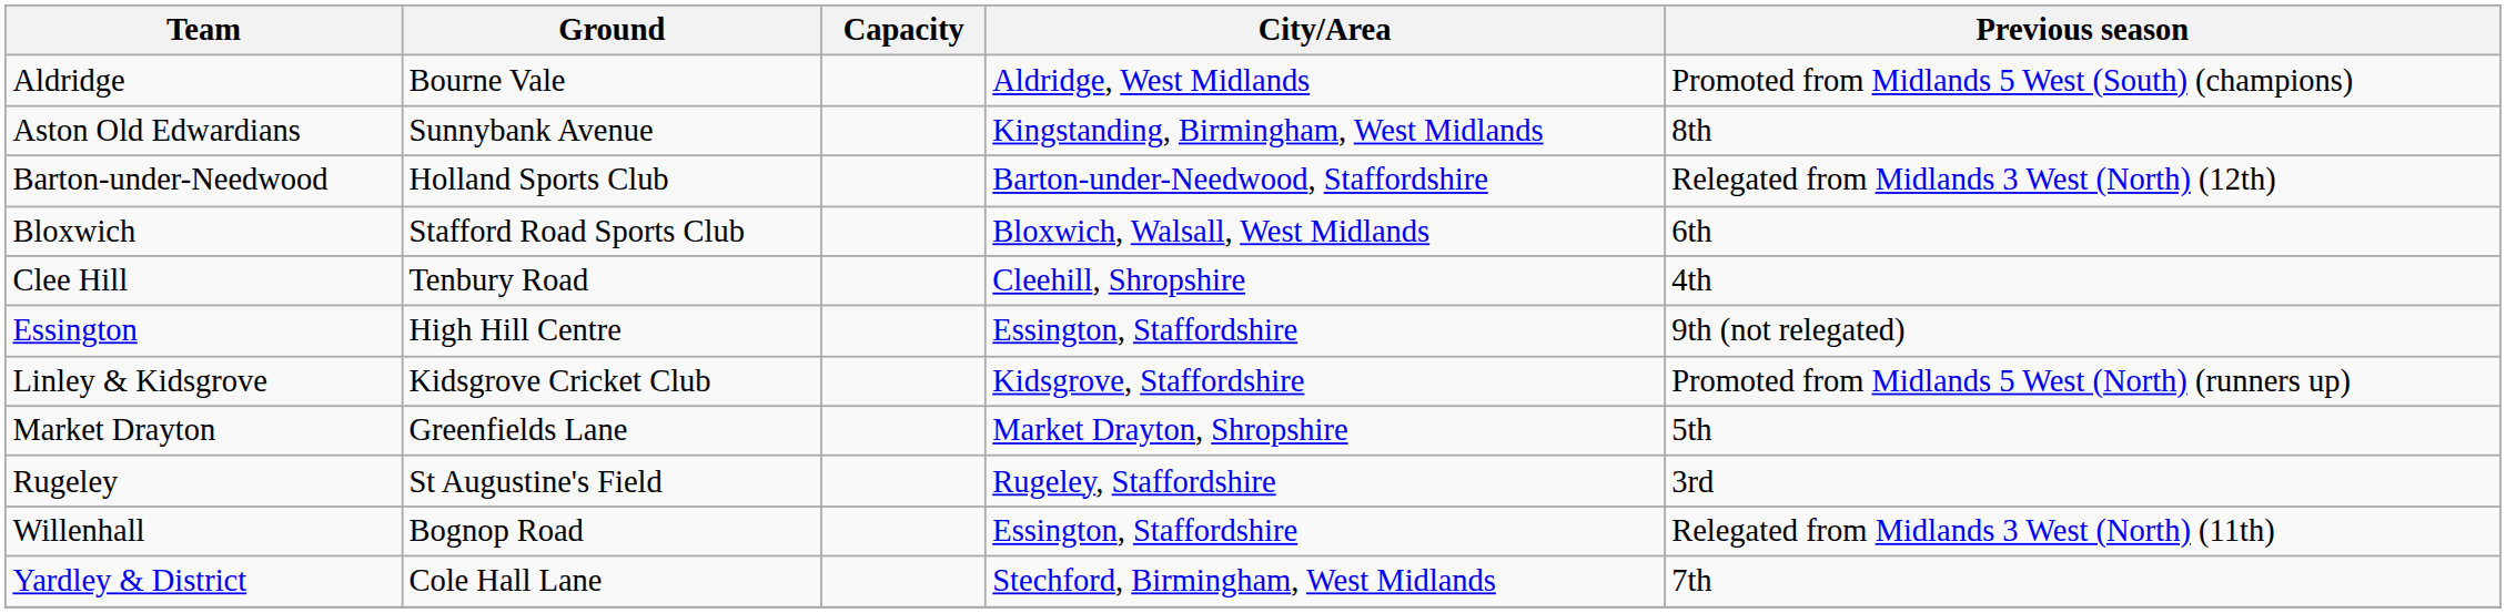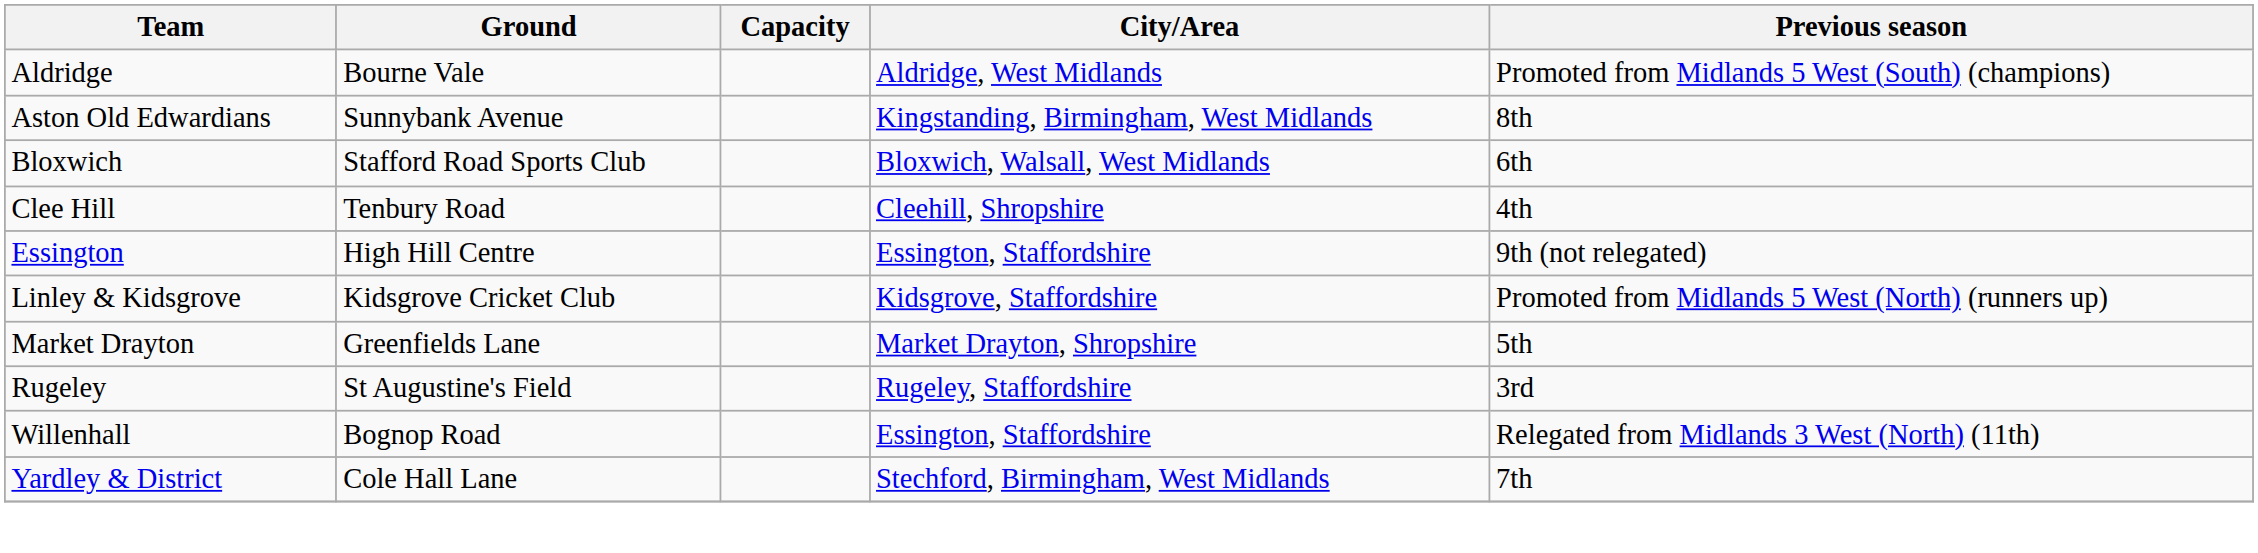 <table class="wikitable sortable" width=100%>
 <tr>
 <th>Team</th>
 <th>Ground</th>
 <th>Capacity</th>
 <th>City/Area</th>
 <th>Previous season</th>
 </tr>
 <tr>
 <td>Aldridge</td>
 <td>Bourne Vale</td>
 <td></td>
 <td><a href='#'>Aldridge</a>, <a href='#'>West Midlands</a></td>
 <td>Promoted from <a href='#'>Midlands 5 West (South)</a> (champions)</td>
 </tr>
 <tr>
 <td>Aston Old Edwardians</td>
 <td>Sunnybank Avenue</td>
 <td></td>
 <td><a href='#'>Kingstanding</a>, <a href='#'>Birmingham</a>, <a href='#'>West Midlands</a></td>
 <td>8th</td>
-</tr>
-<tr>
-<td>Barton-under-Needwood</td>
-<td>Holland Sports Club</td>
-<td></td>
-<td><a href='#'>Barton-under-Needwood</a>, <a href='#'>Staffordshire</a></td>
-<td>Relegated from <a href='#'>Midlands 3 West (North)</a> (12th)</td>
 </tr>
 <tr>
 <td>Bloxwich</td>
 <td>Stafford Road Sports Club</td>
 <td></td>
 <td><a href='#'>Bloxwich</a>, <a href='#'>Walsall</a>, <a href='#'>West Midlands</a></td>
 <td>6th</td>
 </tr>
 <tr>
 <td>Clee Hill</td>
 <td>Tenbury Road</td>
 <td></td>
 <td><a href='#'>Cleehill</a>, <a href='#'>Shropshire</a></td>
 <td>4th</td>
 </tr>
 <tr>
 <td><a href='#'>Essington</a></td>
 <td>High Hill Centre</td>
 <td></td>
 <td><a href='#'>Essington</a>, <a href='#'>Staffordshire</a></td>
 <td>9th (not relegated)</td>
 </tr>
 <tr>
 <td>Linley & Kidsgrove</td>
 <td>Kidsgrove Cricket Club</td>
 <td></td>
 <td><a href='#'>Kidsgrove</a>, <a href='#'>Staffordshire</a></td>
 <td>Promoted from <a href='#'>Midlands 5 West (North)</a> (runners up)</td>
 </tr>
 <tr>
 <td>Market Drayton</td>
 <td>Greenfields Lane</td>
 <td></td>
 <td><a href='#'>Market Drayton</a>, <a href='#'>Shropshire</a></td>
 <td>5th</td>
 </tr>
 <tr>
 <td>Rugeley</td>
 <td>St Augustine's Field</td>
 <td></td>
 <td><a href='#'>Rugeley</a>, <a href='#'>Staffordshire</a></td>
 <td>3rd</td>
 </tr>
 <tr>
 <td>Willenhall</td>
 <td>Bognop Road</td>
 <td></td>
 <td><a href='#'>Essington</a>, <a href='#'>Staffordshire</a></td>
 <td>Relegated from <a href='#'>Midlands 3 West (North)</a> (11th)</td>
 </tr>
 <tr>
 <td><a href='#'>Yardley & District</a></td>
 <td>Cole Hall Lane</td>
 <td></td>
 <td><a href='#'>Stechford</a>, <a href='#'>Birmingham</a>, <a href='#'>West Midlands</a></td>
 <td>7th</td>
 </tr>
 <tr>
 </tr>
 </table>
